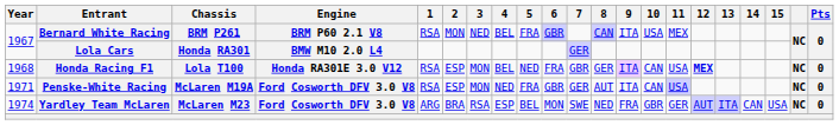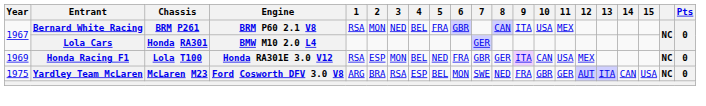 <table class="wikitable" style="text-align:center; font-size:90%">
 <tr>
 <th>Year</th>
 <th>Entrant</th>
 <th>Chassis</th>
 <th>Engine</th>
 <th>1</th>
 <th>2</th>
 <th>3</th>
 <th>4</th>
 <th>5</th>
 <th>6</th>
 <th>7</th>
 <th>8</th>
 <th>9</th>
 <th>10</th>
 <th>11</th>
 <th>12</th>
 <th>13</th>
 <th>14</th>
 <th>15</th>
 <th></th>
 <th><a href='#'>Pts</a></th>
 </tr>
 <tr>
 <td rowspan=2><a href='#'>1967</a></td>
 <th><a href='#'>Bernard White Racing</a></th>
 <th><a href='#'>BRM</a> <a href='#'>P261</a></th>
 <th><a href='#'>BRM</a> P60 2.1 <a href='#'>V8</a></th>
 <td><a href='#'>RSA</a></td>
 <td><a href='#'>MON</a></td>
 <td><a href='#'>NED</a></td>
 <td><a href='#'>BEL</a></td>
 <td><a href='#'>FRA</a></td>
 <td style="background:#CFCFFF;"><a href='#'>GBR</a><br></td>
 <td></td>
 <td style="background:#CFCFFF;"><a href='#'>CAN</a><br></td>
 <td><a href='#'>ITA</a></td>
 <td><a href='#'>USA</a></td>
 <td><a href='#'>MEX</a></td>
 <td></td>
 <td></td>
 <td></td>
 <td></td>
 <th rowspan=2>NC</th>
 <th rowspan=2>0</th>
 </tr>
 <tr>
 <th><a href='#'>Lola Cars</a></th>
 <th><a href='#'>Honda</a> <a href='#'>RA301</a></th>
 <th><a href='#'>BMW</a> M10 2.0 <a href='#'>L4</a></th>
 <td></td>
 <td></td>
 <td></td>
 <td></td>
 <td></td>
 <td></td>
 <td style="background:#CFCFFF;"><a href='#'>GER</a><br></td>
 <td></td>
 <td></td>
 <td></td>
 <td></td>
 <td></td>
 <td></td>
 <td></td>
 <td></td>
 </tr>
 <tr>
-<td><a href='#'>1968</a></td>
+<td><a href='#'>1969</a></td>
 <th><a href='#'>Honda Racing F1</a></th>
 <th><a href='#'>Lola</a> <a href='#'>T100</a></th>
 <th><a href='#'>Honda</a> RA301E 3.0 <a href='#'>V12</a></th>
 <td><a href='#'>RSA</a></td>
 <td><a href='#'>ESP</a></td>
 <td><a href='#'>MON</a></td>
 <td><a href='#'>BEL</a></td>
 <td><a href='#'>NED</a></td>
 <td><a href='#'>FRA</a></td>
 <td><a href='#'>GBR</a></td>
 <td><a href='#'>GER</a></td>
 <td style="background:#EFCFFF;"><a href='#'>ITA</a><br></td>
 <td><a href='#'>CAN</a></td>
 <td><a href='#'>USA</a></td>
-<td><strong><a href='#'>MEX</a></strong></td>
+<td><a href='#'>MEX</a></td>
 <td></td>
 <td></td>
 <td></td>
 <th>NC</th>
 <th>0</th>
 </tr>
 <tr>
-<td><a href='#'>1971</a></td>
-<th><a href='#'>Penske-White Racing</a></th>
-<th><a href='#'>McLaren</a> <a href='#'>M19A</a></th>
-<th><a href='#'>Ford</a> <a href='#'>Cosworth DFV</a> 3.0 <a href='#'>V8</a></th>
-<td><a href='#'>RSA</a></td>
-<td><a href='#'>ESP</a></td>
-<td><a href='#'>MON</a></td>
-<td><a href='#'>NED</a></td>
-<td><a href='#'>FRA</a></td>
-<td><a href='#'>GBR</a></td>
-<td><a href='#'>GER</a></td>
-<td><a href='#'>AUT</a></td>
-<td><a href='#'>ITA</a></td>
-<td><a href='#'>CAN</a></td>
-<td style="background:#CFCFFF;"><a href='#'>USA</a><br></td>
-<td></td>
-<td></td>
-<td></td>
-<td></td>
-<th>NC</th>
-<th>0</th>
-</tr>
-<tr>
-<td><a href='#'>1974</a></td>
+<td><a href='#'>1975</a></td>
 <th><a href='#'>Yardley Team McLaren</a></th>
 <th><a href='#'>McLaren</a> <a href='#'>M23</a></th>
 <th><a href='#'>Ford</a> <a href='#'>Cosworth DFV</a> 3.0 <a href='#'>V8</a></th>
 <td><a href='#'>ARG</a></td>
 <td><a href='#'>BRA</a></td>
 <td><a href='#'>RSA</a></td>
 <td><a href='#'>ESP</a></td>
 <td><a href='#'>BEL</a></td>
 <td><a href='#'>MON</a></td>
 <td><a href='#'>SWE</a></td>
 <td><a href='#'>NED</a></td>
 <td><a href='#'>FRA</a></td>
 <td><a href='#'>GBR</a></td>
 <td><a href='#'>GER</a></td>
 <td style="background:#CFCFFF;"><a href='#'>AUT</a><br></td>
 <td style="background:#CFCFFF;"><a href='#'>ITA</a><br></td>
 <td><a href='#'>CAN</a></td>
 <td><a href='#'>USA</a></td>
 <th>NC</th>
 <th>0</th>
 </tr>
 <tr>
 <th colspan=21></th>
 </tr>
 </table>
